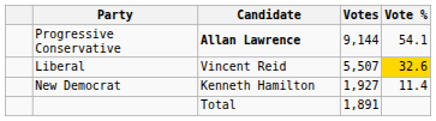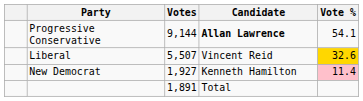 <table class="wikitable">
 <tr>
 <th></th>
 <th scope="col" width="175">Party</th>
+<th>Votes</th>
 <th scope="col" width="150">Candidate</th>
-<th>Votes</th>
 <th>Vote %</th>
 </tr>
 <tr>
 <td>   </td>
 <td>Progressive Conservative</td>
+<td align=right>9,144</td>
 <td><strong>Allan Lawrence</strong></td>
-<td align=right>9,144</td>
 <td align=right>54.1</td>
 </tr>
 <tr |>
 <td>   </td>
 <td>Liberal</td>
+<td align=right>5,507</td>
 <td>Vincent Reid</td>
-<td align=right>5,507</td>
 <td align=right style="background: gold;">32.6</td>
 </tr>
 <tr |>
 <td>   </td>
 <td>New Democrat</td>
+<td align=right>1,927</td>
 <td>Kenneth Hamilton</td>
-<td align=right>1,927</td>
-<td align=right>11.4<br></td>
+<td align=right style="background: pink;">11.4<br></td>
 </tr>
 <tr |>
 <td></td>
 <td></td>
+<td align=right>1,891</td>
 <td>Total</td>
-<td align=right>1,891</td>
 <td></td>
 </tr>
 </table>
